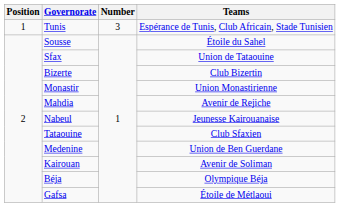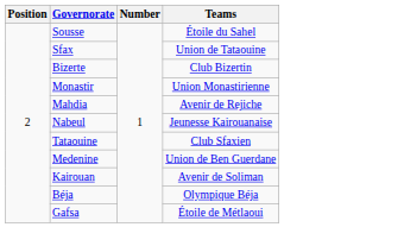 <table class="wikitable">
 <tr>
 <th>Position</th>
 <th><a href='#'>Governorate</a></th>
 <th>Number</th>
 <th>Teams</th>
-</tr>
-<tr>
-<td align=center>1</td>
-<td><a href='#'>Tunis</a></td>
-<td align=center>3</td>
-<td align=center><a href='#'>Espérance de Tunis</a>, <a href='#'>Club Africain</a>, <a href='#'>Stade Tunisien</a></td>
 </tr>
 <tr>
 <td align=center rowspan="11">2</td>
 <td><a href='#'>Sousse</a></td>
 <td align=center rowspan="11">1</td>
 <td align=center><a href='#'>Étoile du Sahel</a></td>
 </tr>
 <tr>
 <td><a href='#'>Sfax</a></td>
 <td align=center><a href='#'>Union de Tataouine</a></td>
 </tr>
 <tr>
 <td><a href='#'>Bizerte</a></td>
 <td align=center><a href='#'>Club Bizertin</a></td>
 </tr>
 <tr>
 <td><a href='#'>Monastir</a></td>
 <td align=center><a href='#'>Union Monastirienne</a></td>
 </tr>
 <tr>
 <td><a href='#'>Mahdia</a></td>
 <td align=center><a href='#'>Avenir de Rejiche</a></td>
 </tr>
 <tr>
 <td><a href='#'>Nabeul</a></td>
 <td align=center><a href='#'>Jeunesse Kairouanaise</a></td>
 </tr>
 <tr>
 <td><a href='#'>Tataouine</a></td>
 <td align=center><a href='#'>Club Sfaxien</a></td>
 </tr>
 <tr>
 <td><a href='#'>Medenine</a></td>
 <td align=center><a href='#'>Union de Ben Guerdane</a></td>
 </tr>
 <tr>
 <td><a href='#'>Kairouan</a></td>
 <td align=center><a href='#'>Avenir de Soliman</a></td>
 </tr>
 <tr>
 <td><a href='#'>Béja</a></td>
 <td align=center><a href='#'>Olympique Béja</a></td>
 </tr>
 <tr>
 <td><a href='#'>Gafsa</a></td>
 <td align=center><a href='#'>Étoile de Métlaoui</a></td>
 </tr>
 </table>
